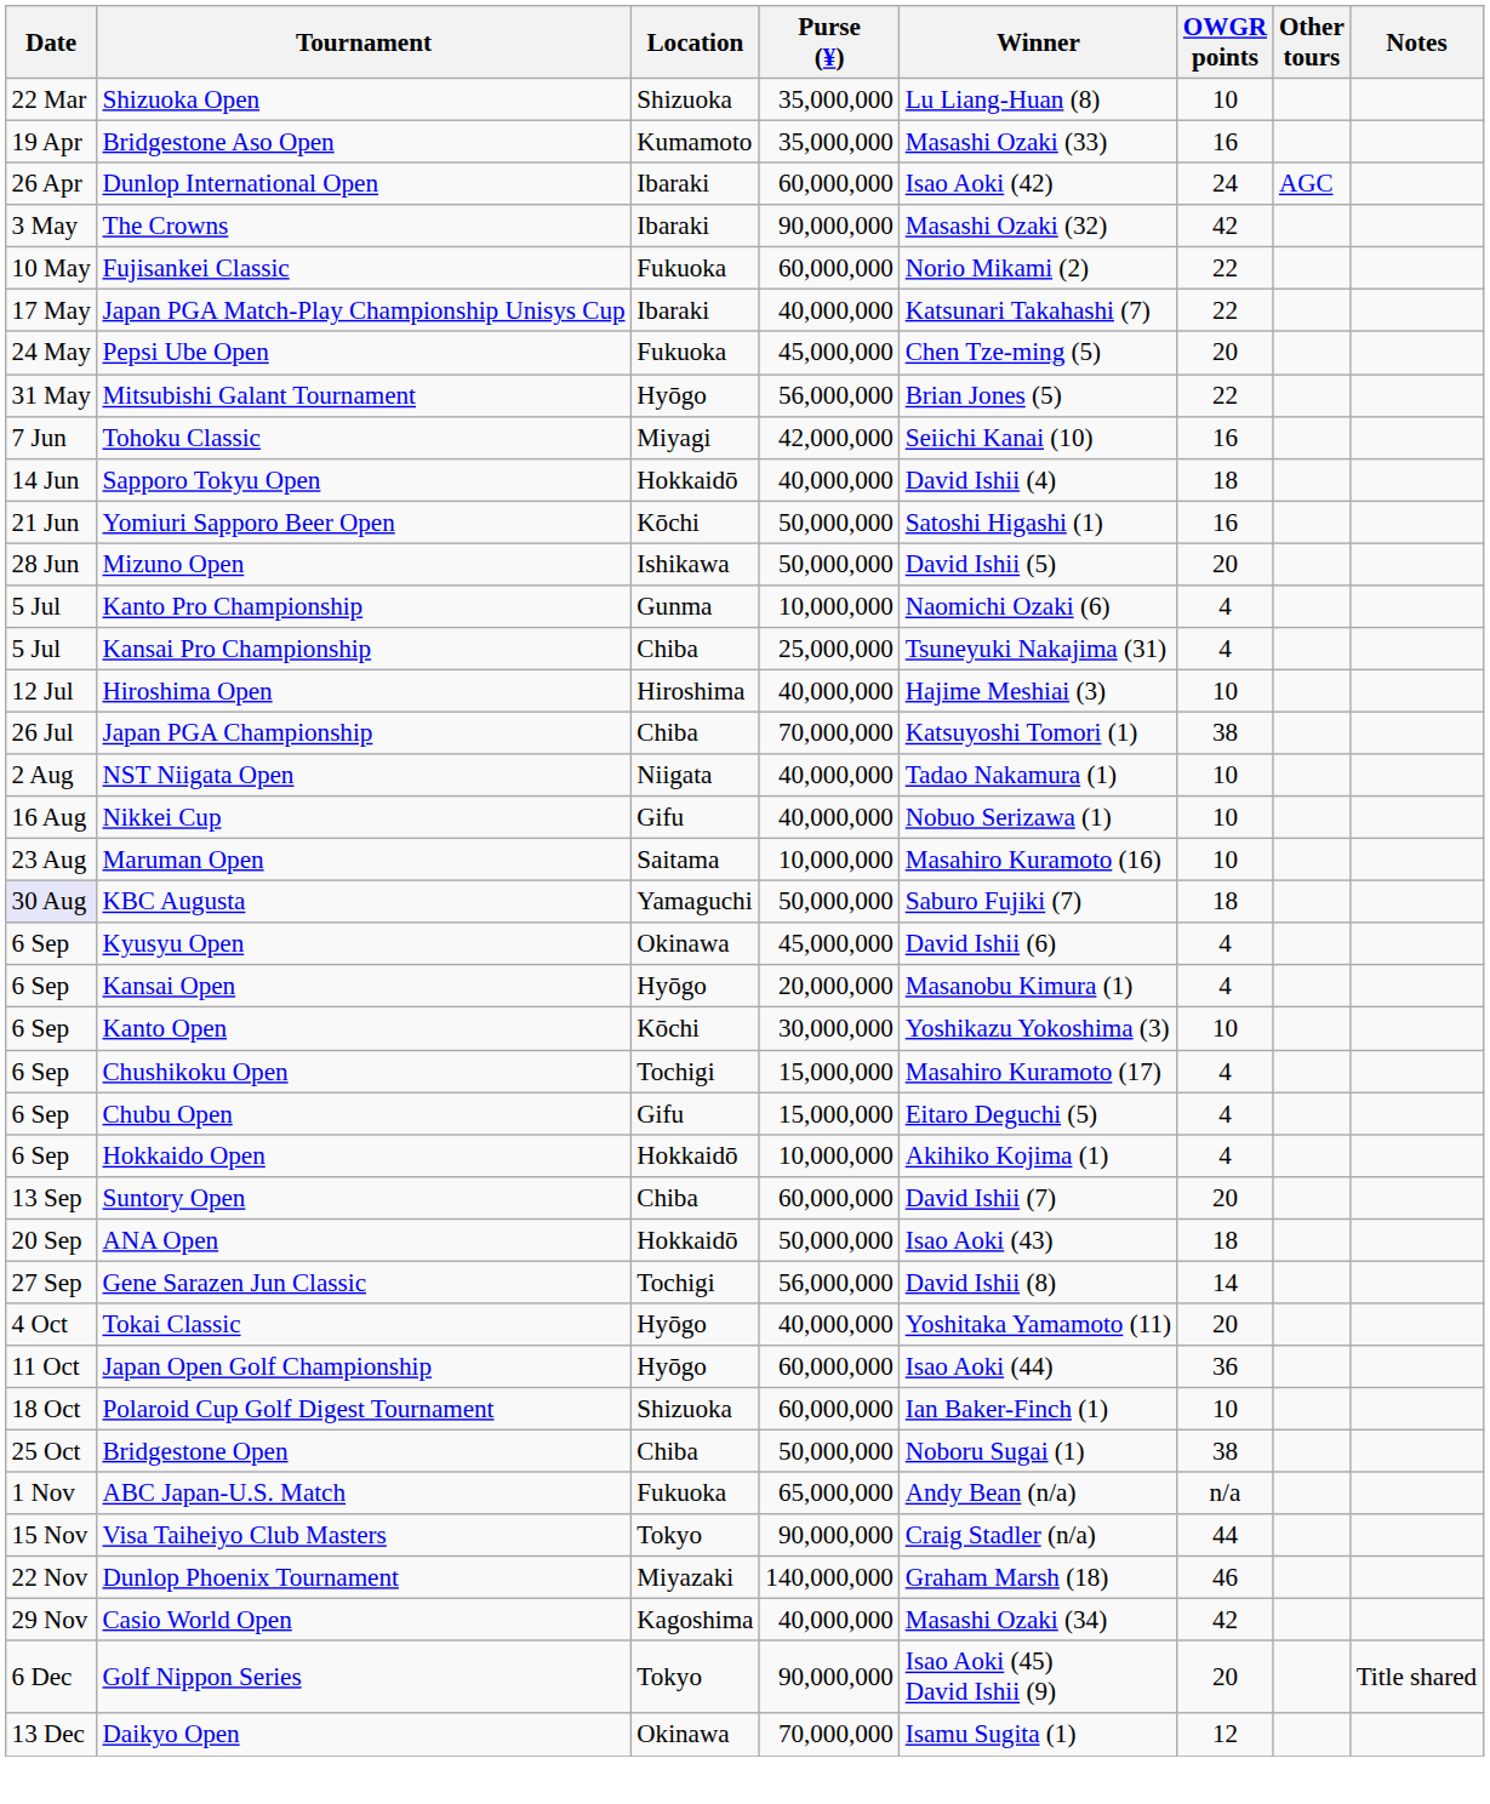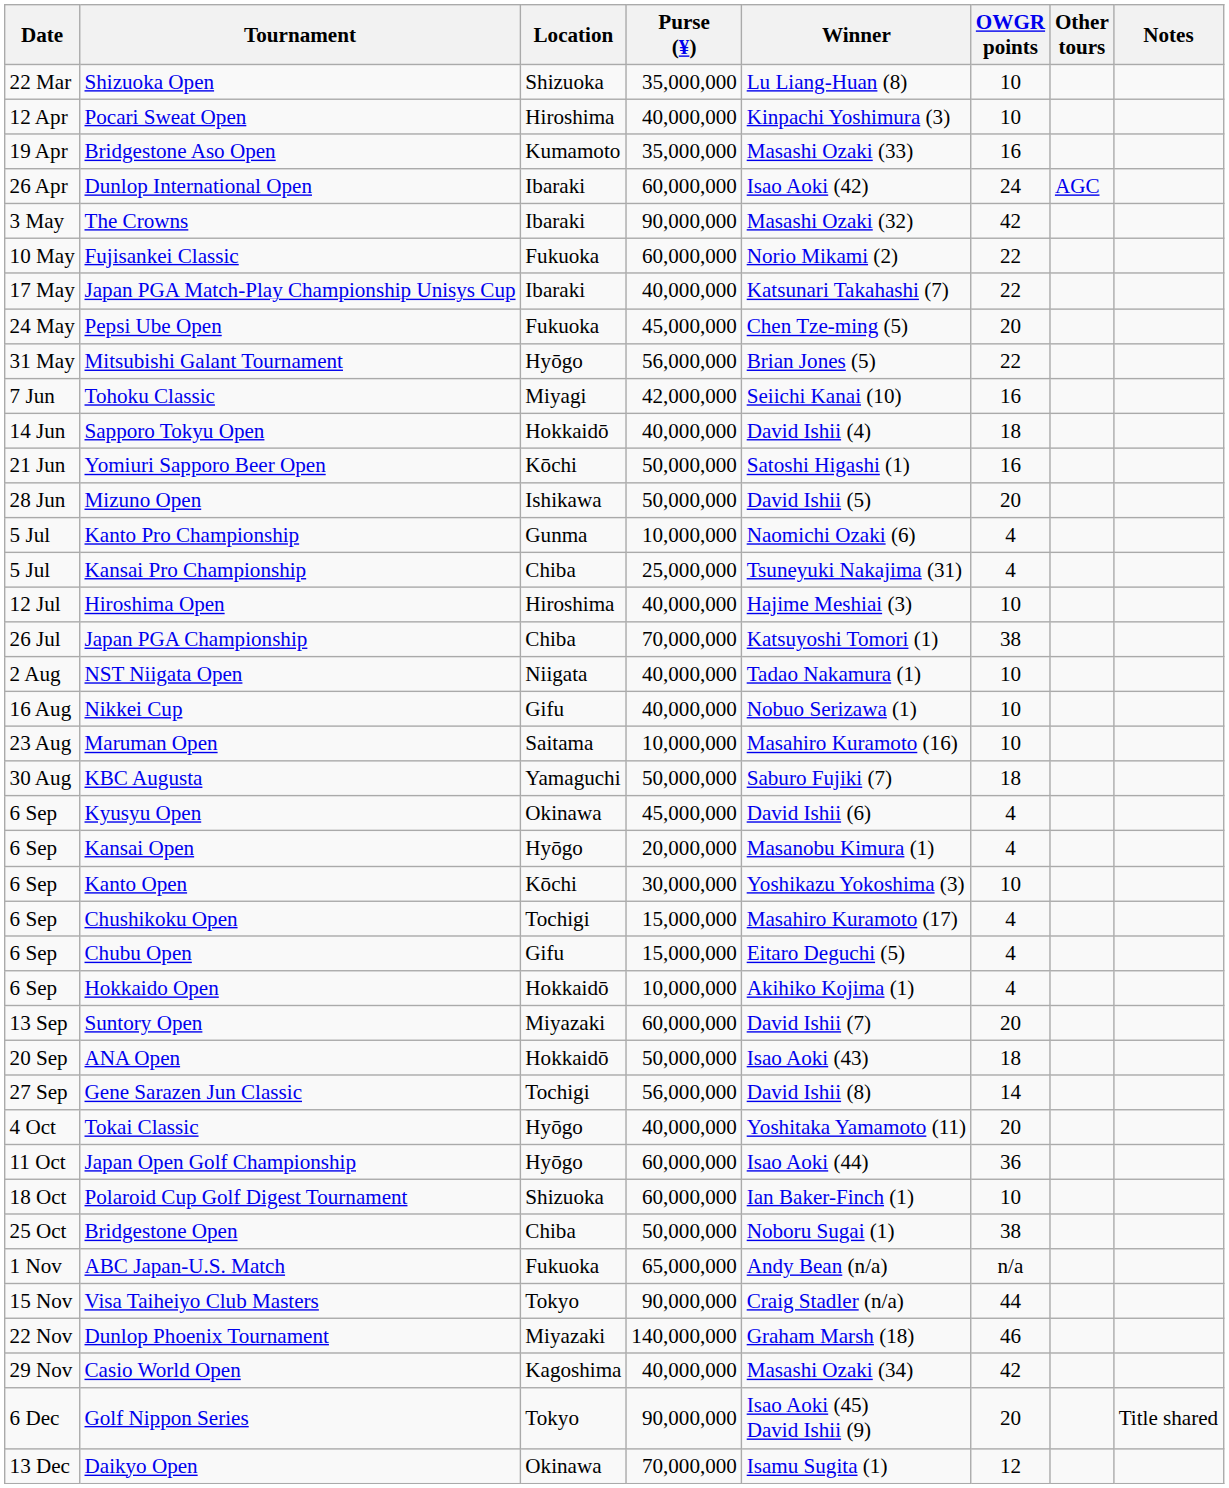 <table class="wikitable" style="font-size:95%">
 <tr>
 <th>Date</th>
 <th>Tournament</th>
 <th>Location</th>
 <th>Purse<br>(<a href='#'>¥</a>)</th>
 <th>Winner</th>
 <th><a href='#'>OWGR</a><br>points</th>
 <th>Other<br>tours</th>
 <th>Notes</th>
 </tr>
 <tr>
 <td>22 Mar</td>
 <td><a href='#'>Shizuoka Open</a></td>
 <td>Shizuoka</td>
 <td align=right>35,000,000</td>
 <td> <a href='#'>Lu Liang-Huan</a> (8)</td>
+<td align=center>10</td>
+<td></td>
+<td></td>
+</tr>
+<tr>
+<td>12 Apr</td>
+<td><a href='#'>Pocari Sweat Open</a></td>
+<td>Hiroshima</td>
+<td align=right>40,000,000</td>
+<td> <a href='#'>Kinpachi Yoshimura</a> (3)</td>
 <td align=center>10</td>
 <td></td>
 <td></td>
 </tr>
 <tr>
 <td>19 Apr</td>
 <td><a href='#'>Bridgestone Aso Open</a></td>
 <td>Kumamoto</td>
 <td align=right>35,000,000</td>
 <td> <a href='#'>Masashi Ozaki</a> (33)</td>
 <td align=center>16</td>
 <td></td>
 <td></td>
 </tr>
 <tr>
 <td>26 Apr</td>
 <td><a href='#'>Dunlop International Open</a></td>
 <td>Ibaraki</td>
 <td align=right>60,000,000</td>
 <td> <a href='#'>Isao Aoki</a> (42)</td>
 <td align=center>24</td>
 <td><a href='#'>AGC</a></td>
 <td></td>
 </tr>
 <tr>
 <td>3 May</td>
 <td><a href='#'>The Crowns</a></td>
 <td>Ibaraki</td>
 <td align=right>90,000,000</td>
 <td> <a href='#'>Masashi Ozaki</a> (32)</td>
 <td align=center>42</td>
 <td></td>
 <td></td>
 </tr>
 <tr>
 <td>10 May</td>
 <td><a href='#'>Fujisankei Classic</a></td>
 <td>Fukuoka</td>
 <td align=right>60,000,000</td>
 <td> <a href='#'>Norio Mikami</a> (2)</td>
 <td align=center>22</td>
 <td></td>
 <td></td>
 </tr>
 <tr>
 <td>17 May</td>
 <td><a href='#'>Japan PGA Match-Play Championship Unisys Cup</a></td>
 <td>Ibaraki</td>
 <td align=right>40,000,000</td>
 <td> <a href='#'>Katsunari Takahashi</a> (7)</td>
 <td align=center>22</td>
 <td></td>
 <td></td>
 </tr>
 <tr>
 <td>24 May</td>
 <td><a href='#'>Pepsi Ube Open</a></td>
 <td>Fukuoka</td>
 <td align=right>45,000,000</td>
 <td> <a href='#'>Chen Tze-ming</a> (5)</td>
 <td align=center>20</td>
 <td></td>
 <td></td>
 </tr>
 <tr>
 <td>31 May</td>
 <td><a href='#'>Mitsubishi Galant Tournament</a></td>
 <td>Hyōgo</td>
 <td align=right>56,000,000</td>
 <td> <a href='#'>Brian Jones</a> (5)</td>
 <td align=center>22</td>
 <td></td>
 <td></td>
 </tr>
 <tr>
 <td>7 Jun</td>
 <td><a href='#'>Tohoku Classic</a></td>
 <td>Miyagi</td>
 <td align=right>42,000,000</td>
 <td> <a href='#'>Seiichi Kanai</a> (10)</td>
 <td align=center>16</td>
 <td></td>
 <td></td>
 </tr>
 <tr>
 <td>14 Jun</td>
 <td><a href='#'>Sapporo Tokyu Open</a></td>
 <td>Hokkaidō</td>
 <td align=right>40,000,000</td>
 <td> <a href='#'>David Ishii</a> (4)</td>
 <td align=center>18</td>
 <td></td>
 <td></td>
 </tr>
 <tr>
 <td>21 Jun</td>
 <td><a href='#'>Yomiuri Sapporo Beer Open</a></td>
 <td>Kōchi</td>
 <td align=right>50,000,000</td>
 <td> <a href='#'>Satoshi Higashi</a> (1)</td>
 <td align=center>16</td>
 <td></td>
 <td></td>
 </tr>
 <tr>
 <td>28 Jun</td>
 <td><a href='#'>Mizuno Open</a></td>
 <td>Ishikawa</td>
 <td align=right>50,000,000</td>
 <td> <a href='#'>David Ishii</a> (5)</td>
 <td align=center>20</td>
 <td></td>
 <td></td>
 </tr>
 <tr>
 <td>5 Jul</td>
 <td><a href='#'>Kanto Pro Championship</a></td>
 <td>Gunma</td>
 <td align=right>10,000,000</td>
 <td> <a href='#'>Naomichi Ozaki</a> (6)</td>
 <td align=center>4</td>
 <td></td>
 <td></td>
 </tr>
 <tr>
 <td>5 Jul</td>
 <td><a href='#'>Kansai Pro Championship</a></td>
 <td>Chiba</td>
 <td align=right>25,000,000</td>
 <td> <a href='#'>Tsuneyuki Nakajima</a> (31)</td>
 <td align=center>4</td>
 <td></td>
 <td></td>
 </tr>
 <tr>
 <td>12 Jul</td>
 <td><a href='#'>Hiroshima Open</a></td>
 <td>Hiroshima</td>
 <td align=right>40,000,000</td>
 <td> <a href='#'>Hajime Meshiai</a> (3)</td>
 <td align=center>10</td>
 <td></td>
 <td></td>
 </tr>
 <tr>
 <td>26 Jul</td>
 <td><a href='#'>Japan PGA Championship</a></td>
 <td>Chiba</td>
 <td align=right>70,000,000</td>
 <td> <a href='#'>Katsuyoshi Tomori</a> (1)</td>
 <td align=center>38</td>
 <td></td>
 <td></td>
 </tr>
 <tr>
 <td>2 Aug</td>
 <td><a href='#'>NST Niigata Open</a></td>
 <td>Niigata</td>
 <td align=right>40,000,000</td>
 <td> <a href='#'>Tadao Nakamura</a> (1)</td>
 <td align=center>10</td>
 <td></td>
 <td></td>
 </tr>
 <tr>
 <td>16 Aug</td>
 <td><a href='#'>Nikkei Cup</a></td>
 <td>Gifu</td>
 <td align=right>40,000,000</td>
 <td> <a href='#'>Nobuo Serizawa</a> (1)</td>
 <td align=center>10</td>
 <td></td>
 <td></td>
 </tr>
 <tr>
 <td>23 Aug</td>
 <td><a href='#'>Maruman Open</a></td>
 <td>Saitama</td>
 <td align=right>10,000,000</td>
 <td> <a href='#'>Masahiro Kuramoto</a> (16)</td>
 <td align=center>10</td>
 <td></td>
 <td></td>
 </tr>
 <tr>
-<td style="background: lavender;">30 Aug</td>
+<td>30 Aug</td>
 <td><a href='#'>KBC Augusta</a></td>
 <td>Yamaguchi</td>
 <td align=right>50,000,000</td>
 <td> <a href='#'>Saburo Fujiki</a> (7)</td>
 <td align=center>18</td>
 <td></td>
 <td></td>
 </tr>
 <tr>
 <td>6 Sep</td>
 <td><a href='#'>Kyusyu Open</a></td>
 <td>Okinawa</td>
 <td align=right>45,000,000</td>
 <td> <a href='#'>David Ishii</a> (6)</td>
 <td align=center>4</td>
 <td></td>
 <td></td>
 </tr>
 <tr>
 <td>6 Sep</td>
 <td><a href='#'>Kansai Open</a></td>
 <td>Hyōgo</td>
 <td align=right>20,000,000</td>
 <td> <a href='#'>Masanobu Kimura</a> (1)</td>
 <td align=center>4</td>
 <td></td>
 <td></td>
 </tr>
 <tr>
 <td>6 Sep</td>
 <td><a href='#'>Kanto Open</a></td>
 <td>Kōchi</td>
 <td align=right>30,000,000</td>
 <td> <a href='#'>Yoshikazu Yokoshima</a> (3)</td>
 <td align=center>10</td>
 <td></td>
 <td></td>
 </tr>
 <tr>
 <td>6 Sep</td>
 <td><a href='#'>Chushikoku Open</a></td>
 <td>Tochigi</td>
 <td align=right>15,000,000</td>
 <td> <a href='#'>Masahiro Kuramoto</a> (17)</td>
 <td align=center>4</td>
 <td></td>
 <td></td>
 </tr>
 <tr>
 <td>6 Sep</td>
 <td><a href='#'>Chubu Open</a></td>
 <td>Gifu</td>
 <td align=right>15,000,000</td>
 <td> <a href='#'>Eitaro Deguchi</a> (5)</td>
 <td align=center>4</td>
 <td></td>
 <td></td>
 </tr>
 <tr>
 <td>6 Sep</td>
 <td><a href='#'>Hokkaido Open</a></td>
 <td>Hokkaidō</td>
 <td align=right>10,000,000</td>
 <td> <a href='#'>Akihiko Kojima</a> (1)</td>
 <td align=center>4</td>
 <td></td>
 <td></td>
 </tr>
 <tr>
 <td>13 Sep</td>
 <td><a href='#'>Suntory Open</a></td>
-<td>Chiba</td>
+<td>Miyazaki</td>
 <td align=right>60,000,000</td>
 <td> <a href='#'>David Ishii</a> (7)</td>
 <td align=center>20</td>
 <td></td>
 <td></td>
 </tr>
 <tr>
 <td>20 Sep</td>
 <td><a href='#'>ANA Open</a></td>
 <td>Hokkaidō</td>
 <td align=right>50,000,000</td>
 <td> <a href='#'>Isao Aoki</a> (43)</td>
 <td align=center>18</td>
 <td></td>
 <td></td>
 </tr>
 <tr>
 <td>27 Sep</td>
 <td><a href='#'>Gene Sarazen Jun Classic</a></td>
 <td>Tochigi</td>
 <td align=right>56,000,000</td>
 <td> <a href='#'>David Ishii</a> (8)</td>
 <td align=center>14</td>
 <td></td>
 <td></td>
 </tr>
 <tr>
 <td>4 Oct</td>
 <td><a href='#'>Tokai Classic</a></td>
 <td>Hyōgo</td>
 <td align=right>40,000,000</td>
 <td> <a href='#'>Yoshitaka Yamamoto</a> (11)</td>
 <td align=center>20</td>
 <td></td>
 <td></td>
 </tr>
 <tr>
 <td>11 Oct</td>
 <td><a href='#'>Japan Open Golf Championship</a></td>
 <td>Hyōgo</td>
 <td align=right>60,000,000</td>
 <td> <a href='#'>Isao Aoki</a> (44)</td>
 <td align=center>36</td>
 <td></td>
 <td></td>
 </tr>
 <tr>
 <td>18 Oct</td>
 <td><a href='#'>Polaroid Cup Golf Digest Tournament</a></td>
 <td>Shizuoka</td>
 <td align=right>60,000,000</td>
 <td> <a href='#'>Ian Baker-Finch</a> (1)</td>
 <td align=center>10</td>
 <td></td>
 <td></td>
 </tr>
 <tr>
 <td>25 Oct</td>
 <td><a href='#'>Bridgestone Open</a></td>
 <td>Chiba</td>
 <td align=right>50,000,000</td>
 <td> <a href='#'>Noboru Sugai</a> (1)</td>
 <td align=center>38</td>
 <td></td>
 <td></td>
 </tr>
 <tr>
 <td>1 Nov</td>
 <td><a href='#'>ABC Japan-U.S. Match</a></td>
 <td>Fukuoka</td>
 <td align=right>65,000,000</td>
 <td> <a href='#'>Andy Bean</a> (n/a)</td>
 <td align=center>n/a</td>
 <td></td>
 <td></td>
 </tr>
 <tr>
 <td>15 Nov</td>
 <td><a href='#'>Visa Taiheiyo Club Masters</a></td>
 <td>Tokyo</td>
 <td align=right>90,000,000</td>
 <td> <a href='#'>Craig Stadler</a> (n/a)</td>
 <td align=center>44</td>
 <td></td>
 <td></td>
 </tr>
 <tr>
 <td>22 Nov</td>
 <td><a href='#'>Dunlop Phoenix Tournament</a></td>
 <td>Miyazaki</td>
 <td align=right>140,000,000</td>
 <td> <a href='#'>Graham Marsh</a> (18)</td>
 <td align=center>46</td>
 <td></td>
 <td></td>
 </tr>
 <tr>
 <td>29 Nov</td>
 <td><a href='#'>Casio World Open</a></td>
 <td>Kagoshima</td>
 <td align=right>40,000,000</td>
 <td> <a href='#'>Masashi Ozaki</a> (34)</td>
 <td align=center>42</td>
 <td></td>
 <td></td>
 </tr>
 <tr>
 <td>6 Dec</td>
 <td><a href='#'>Golf Nippon Series</a></td>
 <td>Tokyo</td>
 <td align=right>90,000,000</td>
 <td> <a href='#'>Isao Aoki</a> (45)<br> <a href='#'>David Ishii</a> (9)</td>
 <td align=center>20</td>
 <td></td>
 <td>Title shared</td>
 </tr>
 <tr>
 <td>13 Dec</td>
 <td><a href='#'>Daikyo Open</a></td>
 <td>Okinawa</td>
 <td align=right>70,000,000</td>
 <td> <a href='#'>Isamu Sugita</a> (1)</td>
 <td align=center>12</td>
 <td></td>
 <td></td>
 </tr>
 </table>
